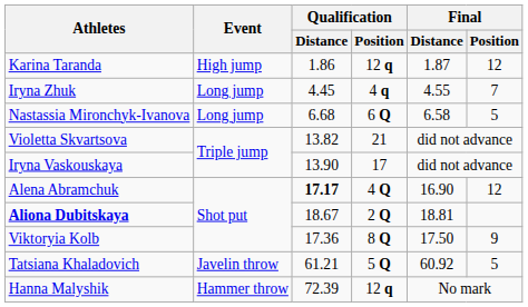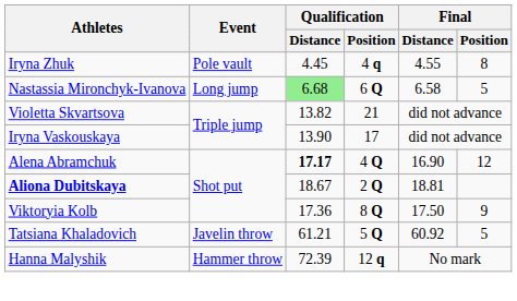 <table class=wikitable style="font-size:90%">
 <tr>
 <th rowspan="2">Athletes</th>
 <th rowspan="2">Event</th>
 <th colspan="2">Qualification</th>
 <th colspan="2">Final</th>
 </tr>
 <tr style="font-size:95%">
 <th>Distance</th>
 <th>Position</th>
 <th>Distance</th>
 <th>Position</th>
 </tr>
 <tr>
-<td><a href='#'>Karina Taranda</a></td>
-<td><a href='#'>High jump</a></td>
-<td align=center>1.86</td>
-<td align=center>12 <strong>q</strong></td>
-<td align=center>1.87</td>
-<td align=center>12</td>
-</tr>
-<tr>
 <td><a href='#'>Iryna Zhuk</a></td>
-<td><a href='#'>Long jump</a></td>
+<td><a href='#'>Pole vault</a></td>
 <td align=center>4.45</td>
 <td align=center>4 <strong>q</strong></td>
 <td align=center>4.55</td>
-<td align=center>7</td>
+<td align=center>8</td>
 </tr>
 <tr>
 <td><a href='#'>Nastassia Mironchyk-Ivanova</a></td>
 <td><a href='#'>Long jump</a></td>
-<td align=center>6.68</td>
+<td align=center style="background: lightgreen;">6.68</td>
 <td align=center>6 <strong>Q</strong></td>
 <td align=center>6.58</td>
 <td align=center>5</td>
 </tr>
 <tr>
 <td><a href='#'>Violetta Skvartsova</a></td>
 <td rowspan=2><a href='#'>Triple jump</a></td>
 <td align=center>13.82</td>
 <td align=center>21</td>
 <td align=center colspan=2>did not advance</td>
 </tr>
 <tr>
 <td><a href='#'>Iryna Vaskouskaya</a></td>
 <td align=center>13.90</td>
 <td align=center>17</td>
 <td align=center colspan=2>did not advance</td>
 </tr>
 <tr>
 <td><a href='#'>Alena Abramchuk</a></td>
 <td rowspan=3><a href='#'>Shot put</a></td>
 <td align=center><strong>17.17</strong></td>
 <td align=center>4 <strong>Q</strong></td>
 <td align=center>16.90</td>
 <td align=center>12</td>
 </tr>
 <tr>
 <td><strong><a href='#'>Aliona Dubitskaya</a></strong></td>
 <td align=center>18.67</td>
 <td align=center>2 <strong>Q</strong></td>
 <td align=center>18.81</td>
 <td align=center></td>
 </tr>
 <tr>
 <td><a href='#'>Viktoryia Kolb</a></td>
 <td align=center>17.36</td>
 <td align=center>8 <strong>Q</strong></td>
 <td align=center>17.50</td>
 <td align=center>9</td>
 </tr>
 <tr>
 <td><a href='#'>Tatsiana Khaladovich</a></td>
 <td><a href='#'>Javelin throw</a></td>
 <td align=center>61.21</td>
 <td align=center>5 <strong>Q</strong></td>
 <td align=center>60.92</td>
 <td align=center>5</td>
 </tr>
 <tr>
 <td><a href='#'>Hanna Malyshik</a></td>
 <td><a href='#'>Hammer throw</a></td>
 <td align=center>72.39</td>
 <td align=center>12 <strong>q</strong></td>
 <td align=center colspan=2>No mark</td>
 </tr>
 </table>
